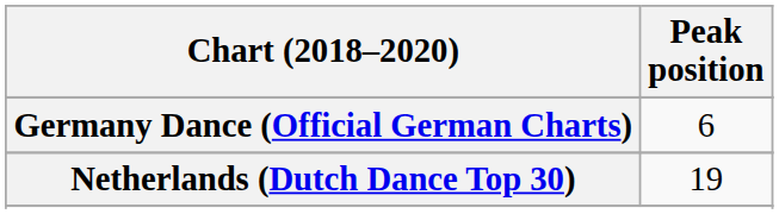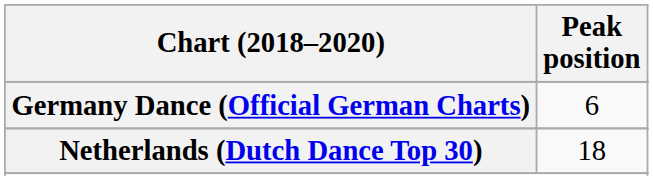 <table class="wikitable sortable plainrowheaders" style="text-align:center">
 <tr>
 <th scope="col">Chart (2018–2020)</th>
 <th scope="col">Peak<br>position</th>
 </tr>
 <tr>
 </tr>
 <tr>
 </tr>
 <tr>
 </tr>
 <tr>
 </tr>
 <tr>
 <th scope="row">Germany Dance (<a href='#'>Official German Charts</a>)</th>
 <td>6</td>
 </tr>
 <tr>
 </tr>
 <tr>
 <th scope="row">Netherlands (<a href='#'>Dutch Dance Top 30</a>)</th>
-<td>19</td>
+<td>18</td>
 </tr>
 <tr>
 </tr>
 <tr>
 </tr>
 <tr>
 </tr>
 <tr>
 </tr>
 <tr>
 </tr>
 <tr>
 </tr>
 <tr>
 </tr>
 </table>
